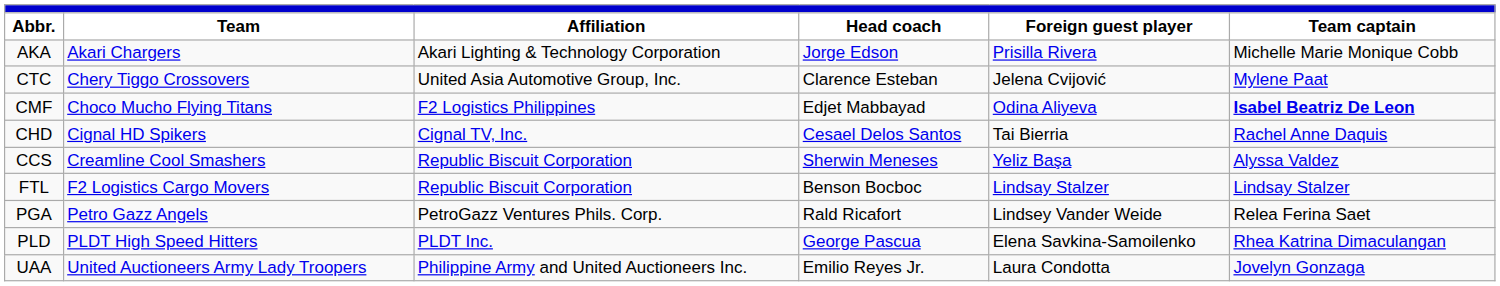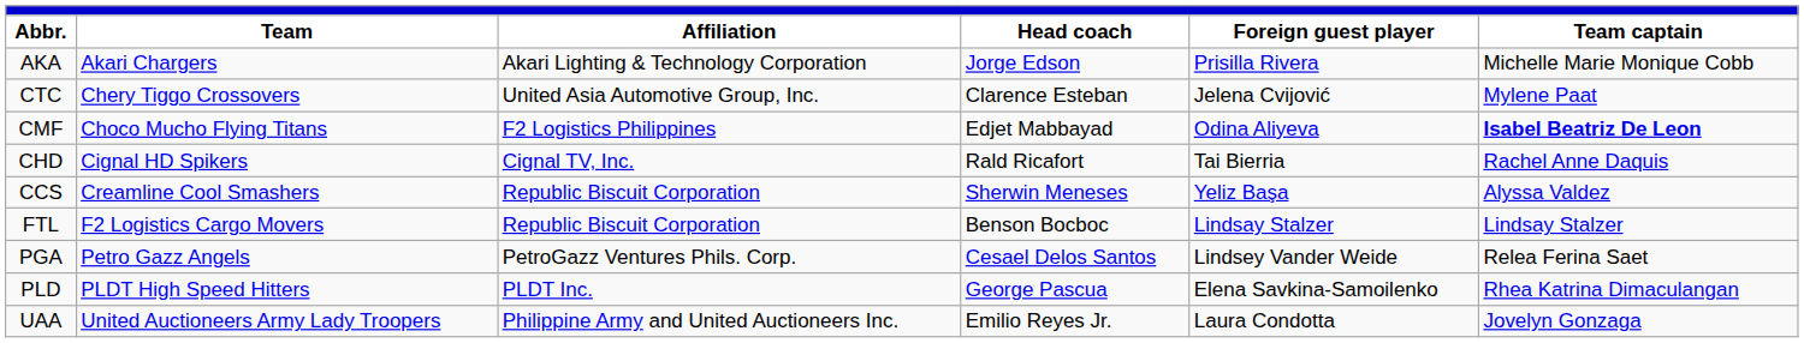 <table class="wikitable" style="width:100%; font-size:90%; text-align:left">
 <tr>
 <th style=background:#0000CD colspan=6><span></span></th>
 </tr>
 <tr>
 <th style="background:white">Abbr.</th>
 <th style="background:white">Team</th>
 <th style="background:white">Affiliation</th>
 <th style="background:white">Head coach</th>
 <th style="background:white">Foreign guest player</th>
 <th style="background:white">Team captain</th>
 </tr>
 <tr>
 <td style="text-align:center;">AKA</td>
 <td><a href='#'>Akari Chargers</a></td>
 <td>Akari Lighting & Technology Corporation</td>
 <td> <a href='#'>Jorge Edson</a></td>
 <td> <a href='#'>Prisilla Rivera</a></td>
 <td> Michelle Marie Monique Cobb</td>
 </tr>
 <tr>
 <td style="text-align:center;">CTC</td>
 <td><a href='#'>Chery Tiggo Crossovers</a></td>
 <td>United Asia Automotive Group, Inc.</td>
 <td> Clarence Esteban</td>
 <td> Jelena Cvijović</td>
 <td> <a href='#'>Mylene Paat</a></td>
 </tr>
 <tr>
 <td style="text-align:center;">CMF</td>
 <td><a href='#'>Choco Mucho Flying Titans</a></td>
 <td><a href='#'>F2 Logistics Philippines</a></td>
 <td> Edjet Mabbayad</td>
 <td> <a href='#'>Odina Aliyeva</a></td>
 <td><strong> <a href='#'> Isabel Beatriz De Leon</a></strong></td>
 </tr>
 <tr>
 <td style="text-align:center;">CHD</td>
 <td><a href='#'>Cignal HD Spikers</a></td>
 <td><a href='#'>Cignal TV, Inc.</a></td>
-<td> <a href='#'>Cesael Delos Santos</a></td>
+<td> Rald Ricafort</td>
 <td> Tai Bierria</td>
 <td> <a href='#'>Rachel Anne Daquis</a></td>
 </tr>
 <tr>
 <td style="text-align:center;">CCS</td>
 <td><a href='#'>Creamline Cool Smashers</a></td>
 <td><a href='#'>Republic Biscuit Corporation</a></td>
 <td> <a href='#'>Sherwin Meneses</a></td>
 <td> <a href='#'>Yeliz Başa</a></td>
 <td> <a href='#'>Alyssa Valdez</a></td>
 </tr>
 <tr>
 <td style="text-align:center;">FTL</td>
 <td><a href='#'>F2 Logistics Cargo Movers</a></td>
 <td><a href='#'>Republic Biscuit Corporation</a></td>
 <td> Benson Bocboc</td>
 <td> <a href='#'>Lindsay Stalzer</a></td>
 <td> <a href='#'>Lindsay Stalzer</a></td>
 </tr>
 <tr>
 <td style="text-align:center;">PGA</td>
 <td><a href='#'>Petro Gazz Angels</a></td>
 <td>PetroGazz Ventures Phils. Corp.</td>
-<td> Rald Ricafort</td>
+<td> <a href='#'>Cesael Delos Santos</a></td>
 <td> Lindsey Vander Weide</td>
 <td> Relea Ferina Saet</td>
 </tr>
 <tr>
 <td style="text-align:center;">PLD</td>
 <td><a href='#'>PLDT High Speed Hitters</a></td>
 <td><a href='#'>PLDT Inc.</a></td>
 <td> <a href='#'>George Pascua</a></td>
 <td> Elena Savkina-Samoilenko</td>
 <td> <a href='#'>Rhea Katrina Dimaculangan</a></td>
 </tr>
 <tr>
 <td style="text-align:center;">UAA</td>
 <td><a href='#'>United Auctioneers Army Lady Troopers</a></td>
 <td><a href='#'>Philippine Army</a> and United Auctioneers Inc.</td>
 <td> Emilio Reyes Jr.</td>
 <td> Laura Condotta</td>
 <td> <a href='#'>Jovelyn Gonzaga</a></td>
 </tr>
 </table>
